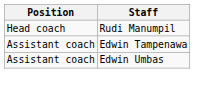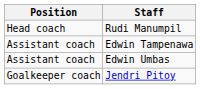 <table class="wikitable">
 <tr>
 <th>Position</th>
 <th>Staff</th>
 </tr>
 <tr>
 <td>Head coach</td>
 <td> Rudi Manumpil</td>
 </tr>
 <tr>
 <td>Assistant coach</td>
 <td> Edwin Tampenawa</td>
 </tr>
 <tr>
 <td>Assistant coach</td>
 <td> Edwin Umbas</td>
 </tr>
+<tr>
+<td>Goalkeeper coach</td>
+<td> <a href='#'>Jendri Pitoy</a></td>
+</tr>
 </table>
